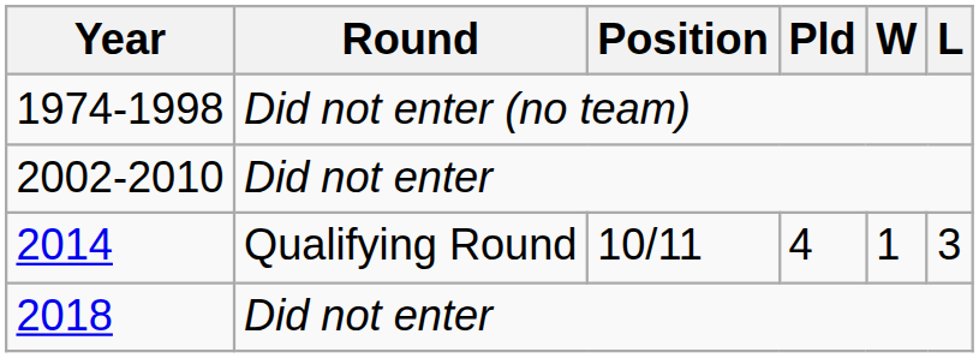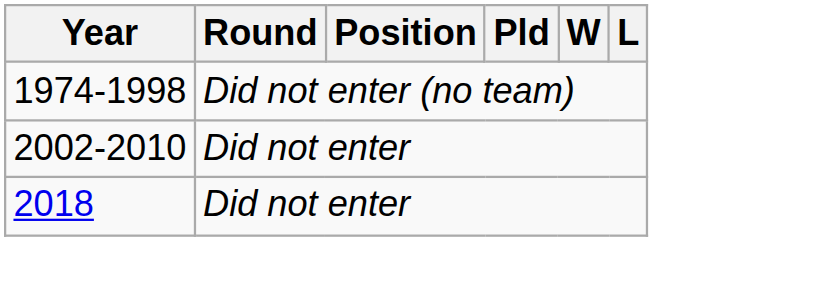 <table class="wikitable">
 <tr>
 <th>Year</th>
 <th>Round</th>
 <th>Position</th>
 <th>Pld</th>
 <th>W</th>
 <th>L</th>
 </tr>
 <tr>
 <td>1974-1998</td>
 <td colspan="5"><em>Did not enter (no team)</em></td>
 </tr>
 <tr>
 <td>2002-2010</td>
 <td colspan="5"><em>Did not enter</em></td>
 </tr>
 <tr>
-<td> <a href='#'>2014</a></td>
-<td>Qualifying Round</td>
-<td>10/11</td>
-<td>4</td>
-<td>1</td>
-<td>3</td>
-</tr>
-<tr>
 <td> <a href='#'>2018</a></td>
 <td colspan="5"><em>Did not enter</em></td>
 </tr>
 </table>
